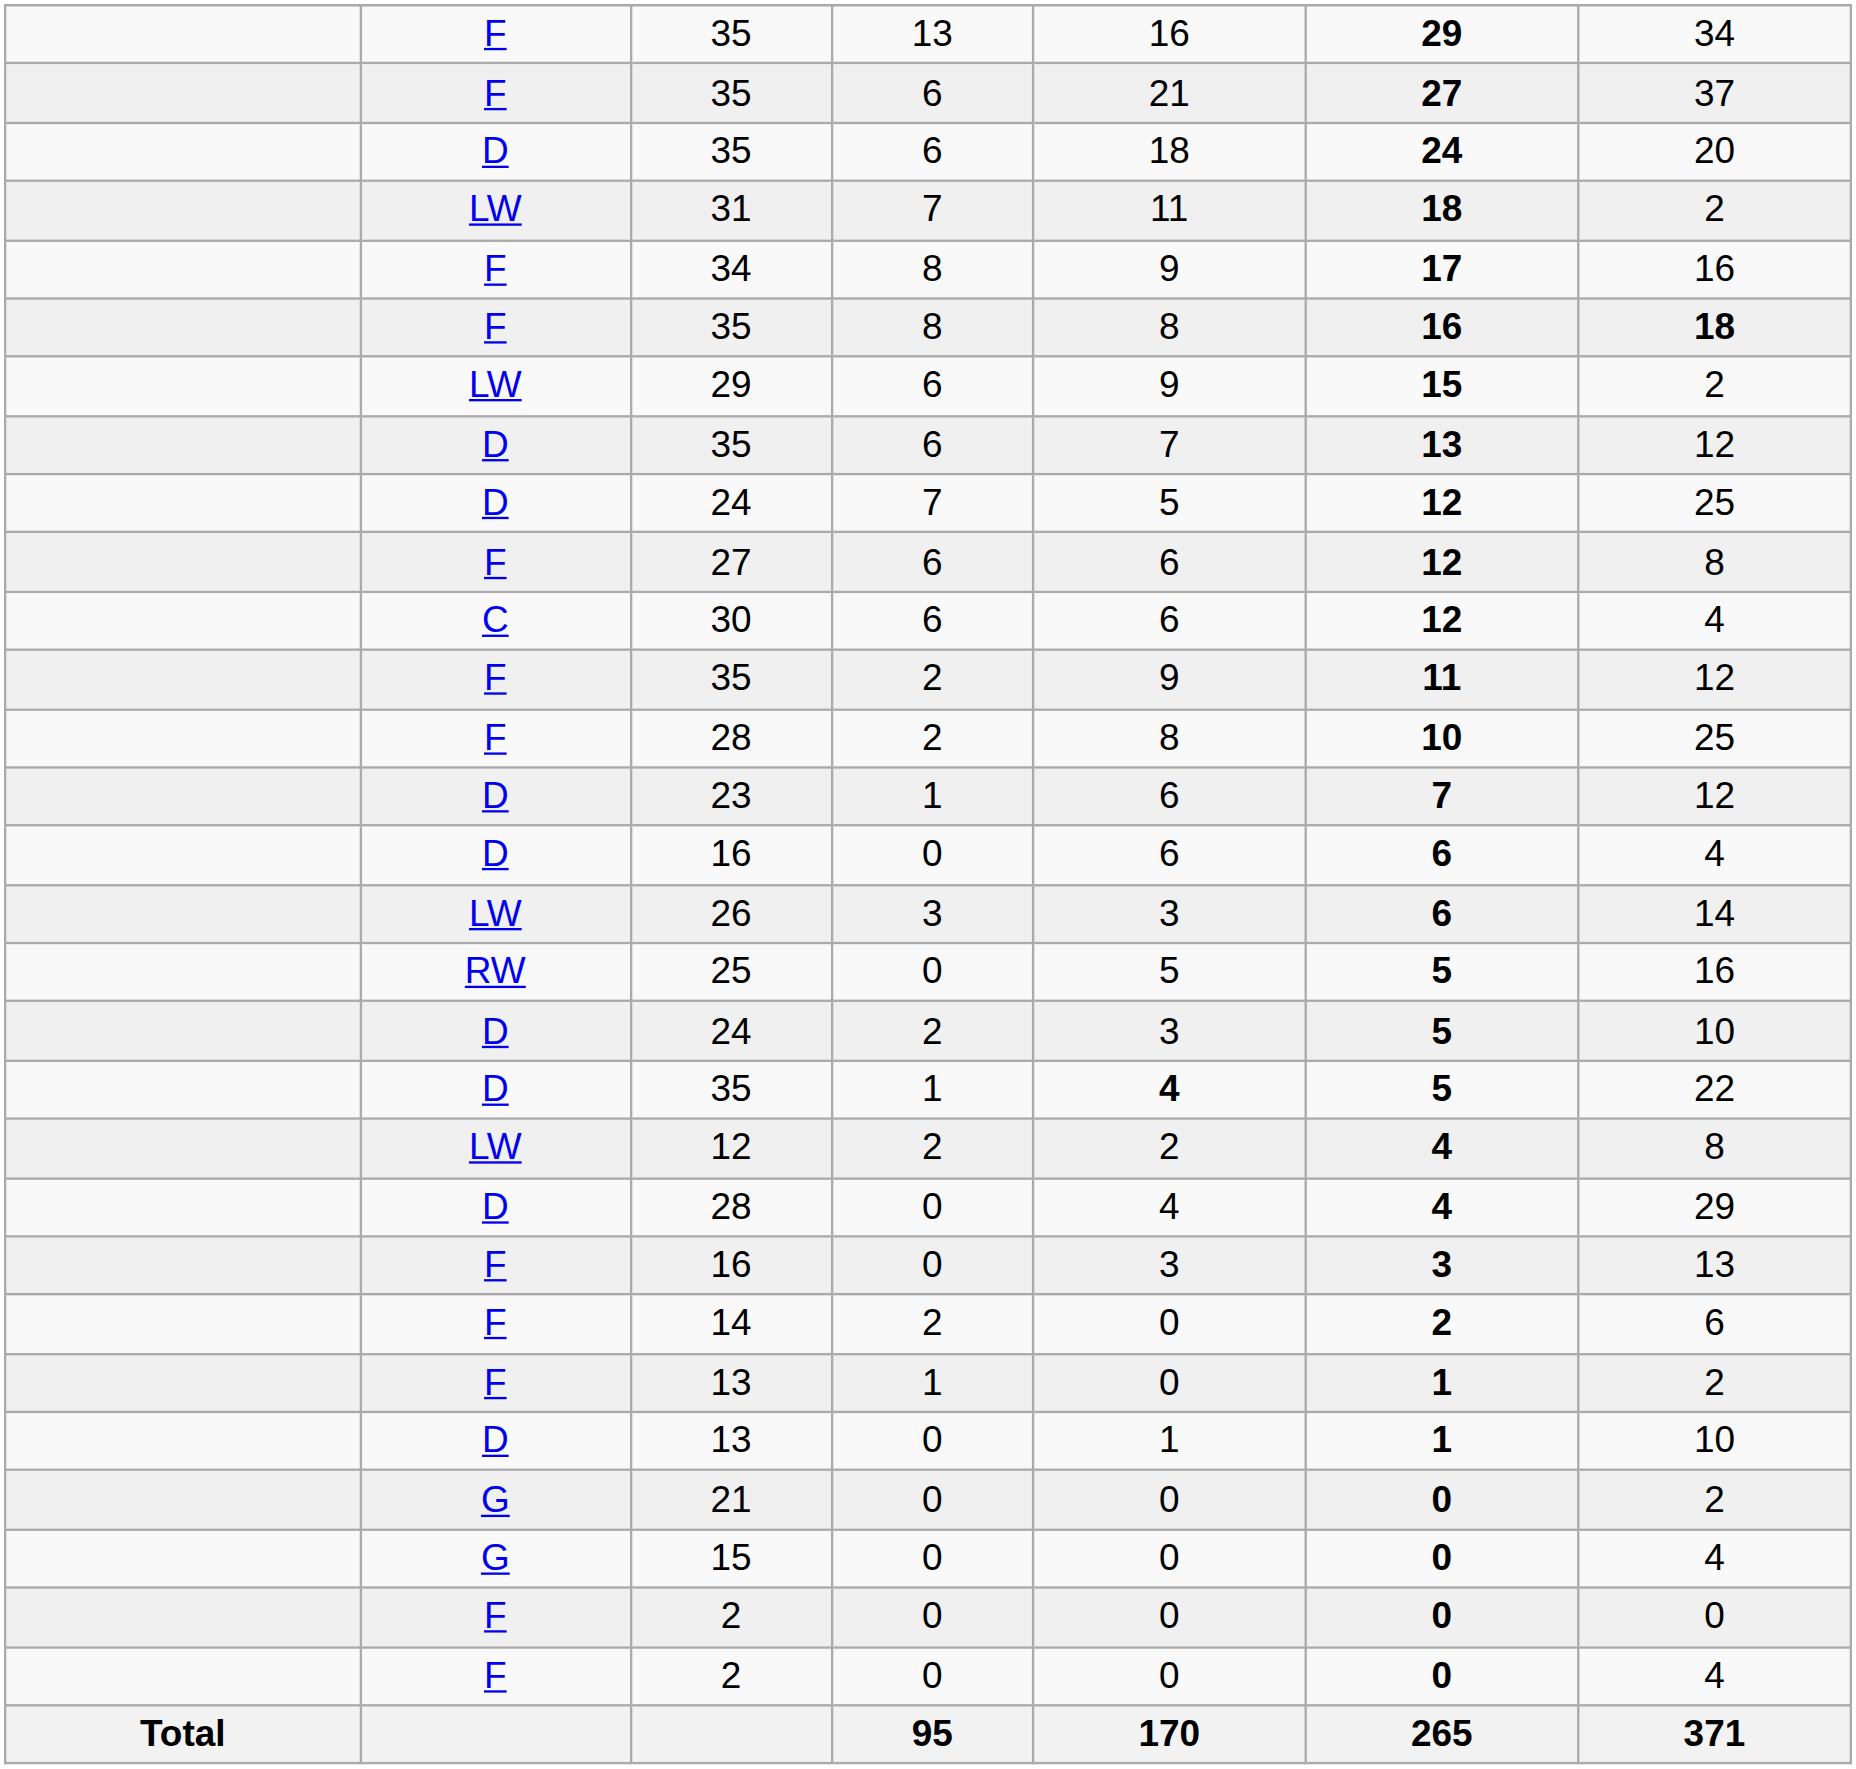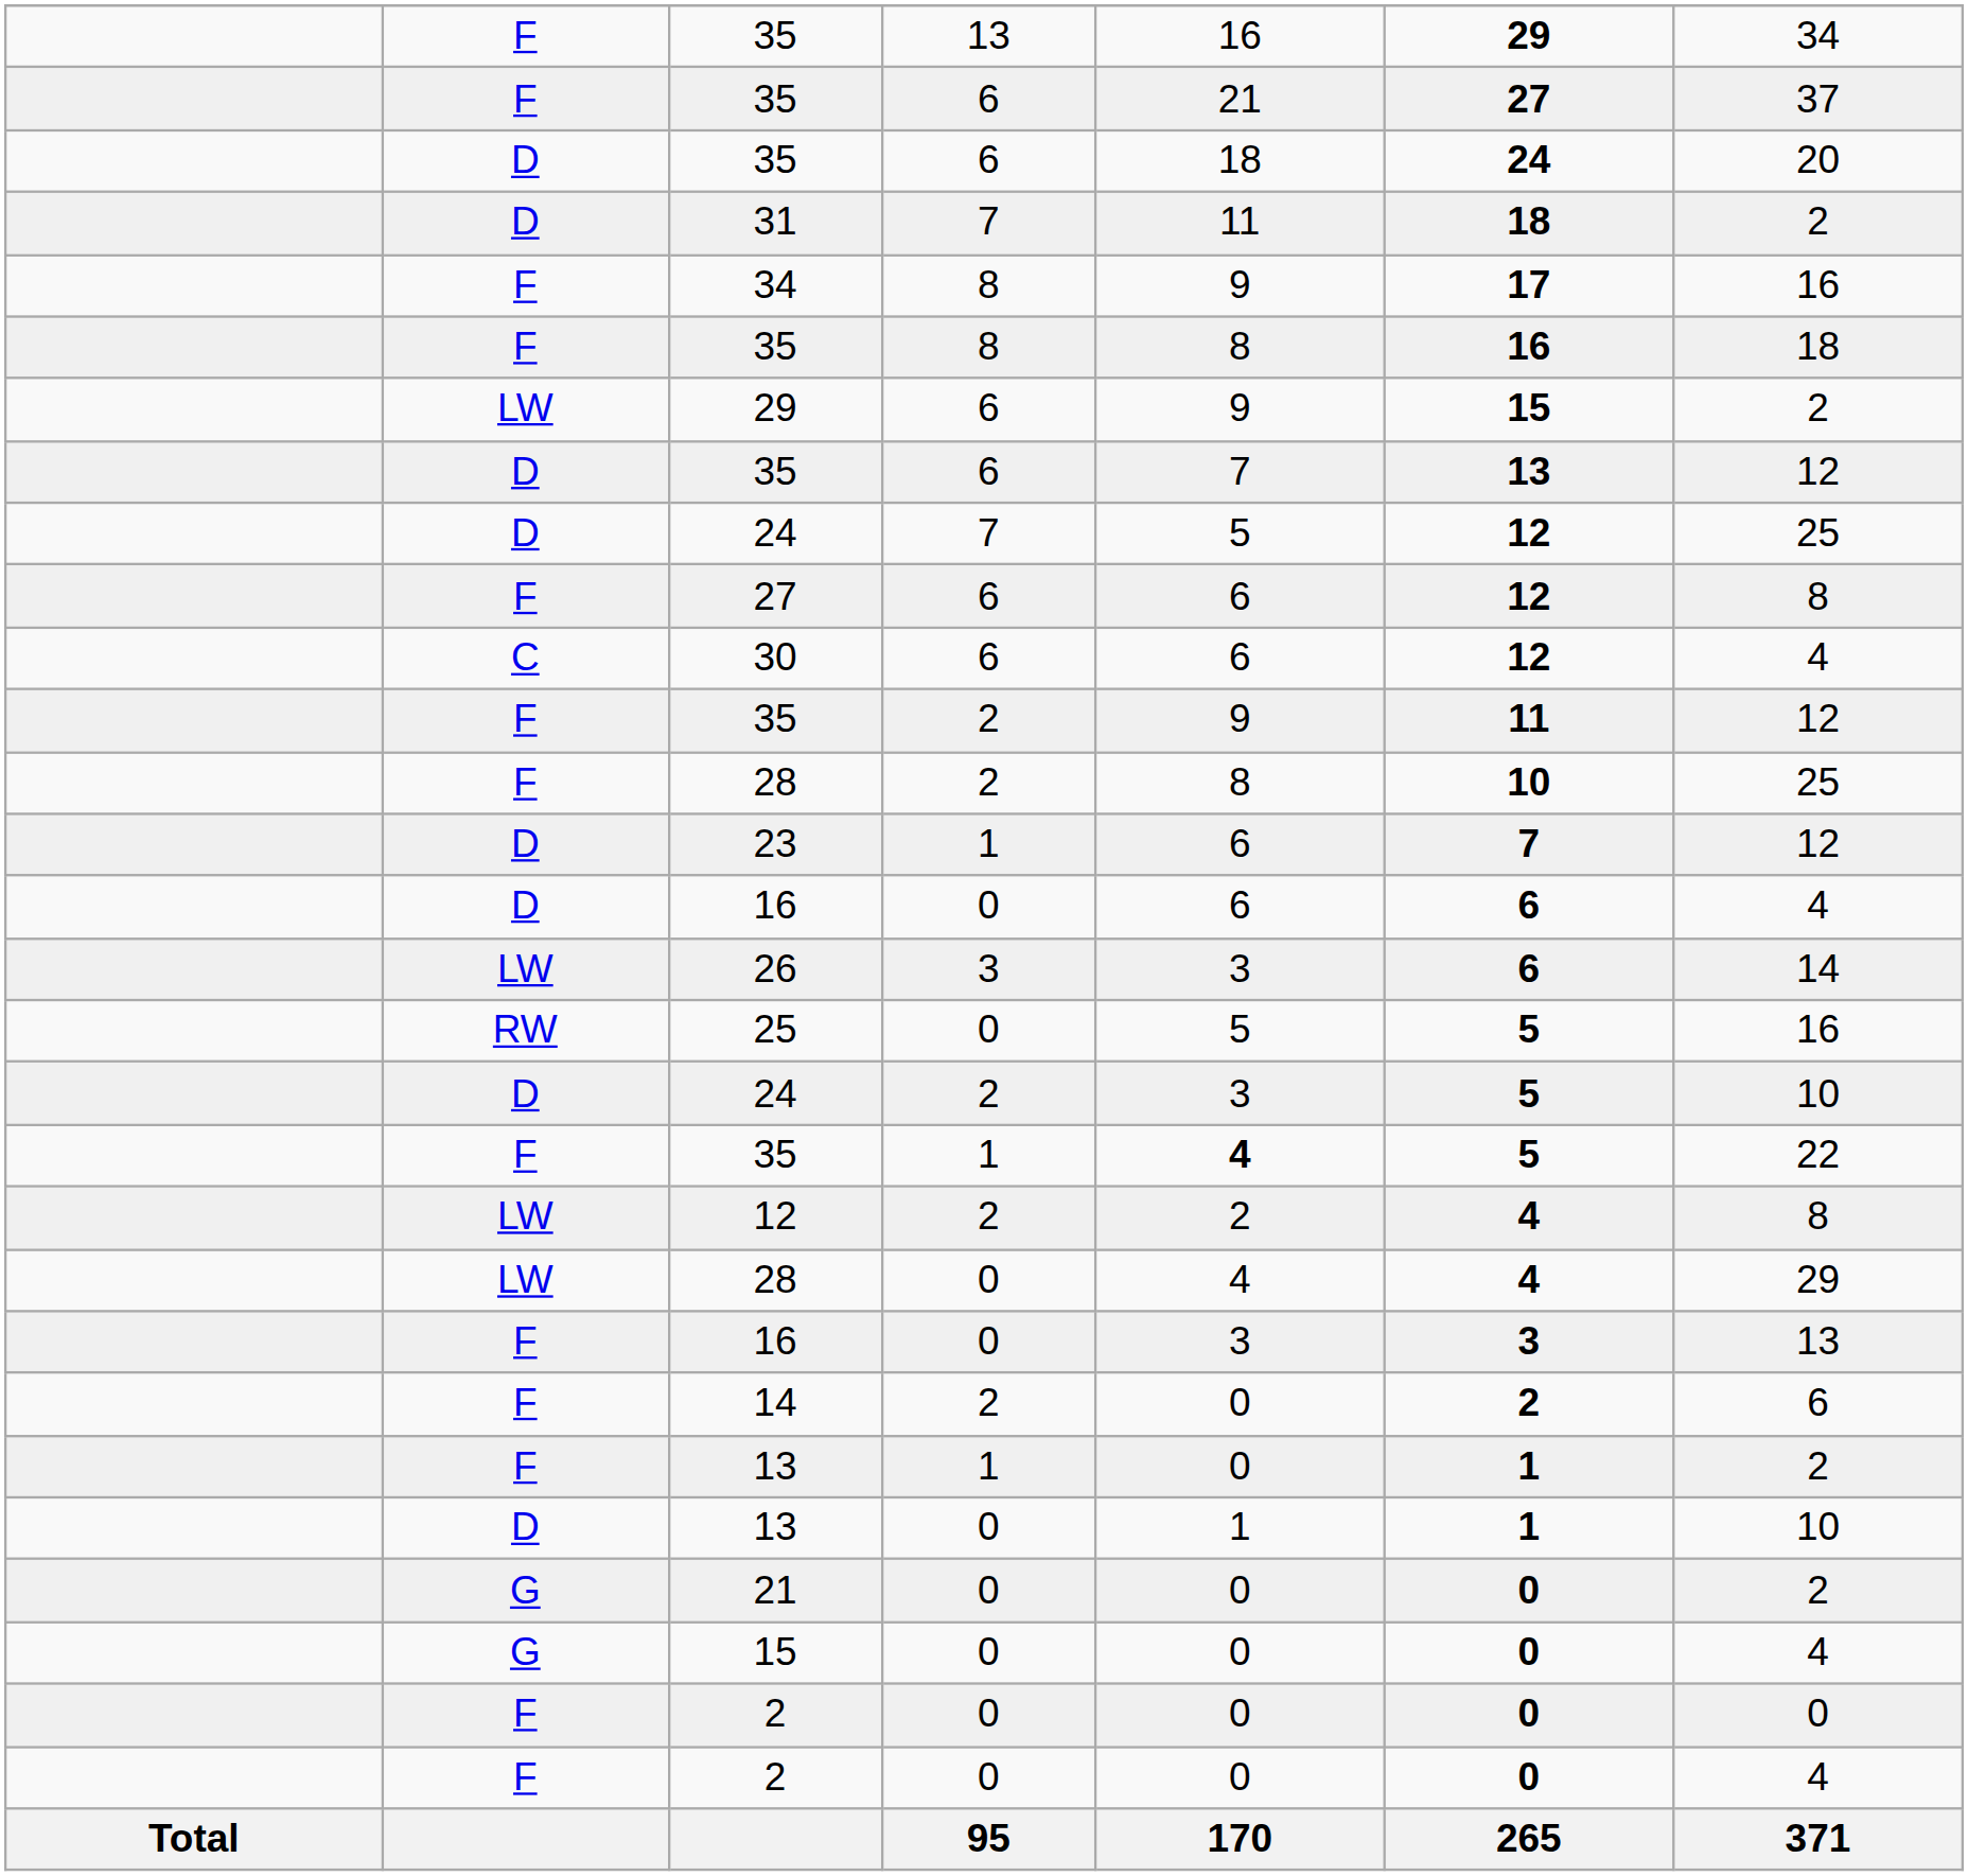 <table class="wikitable sortable" width =800>
 <tr align="center">
 </tr>
 <tr align="center" bgcolor="">
 <td></td>
 <td><a href='#'>F</a></td>
 <td>35</td>
 <td>13</td>
 <td>16</td>
 <td><strong>29</strong></td>
 <td>34</td>
 </tr>
 <tr align="center" bgcolor="f0f0f0">
 <td></td>
 <td><a href='#'>F</a></td>
 <td>35</td>
 <td>6</td>
 <td>21</td>
 <td><strong>27</strong></td>
 <td>37</td>
 </tr>
 <tr align="center" bgcolor="">
 <td></td>
 <td><a href='#'>D</a></td>
 <td>35</td>
 <td>6</td>
 <td>18</td>
 <td><strong>24</strong></td>
 <td>20</td>
 </tr>
 <tr align="center" bgcolor="f0f0f0">
 <td></td>
-<td><a href='#'>LW</a></td>
+<td><a href='#'>D</a></td>
 <td>31</td>
 <td>7</td>
 <td>11</td>
 <td><strong>18</strong></td>
 <td>2</td>
 </tr>
 <tr align="center" bgcolor="">
 <td></td>
 <td><a href='#'>F</a></td>
 <td>34</td>
 <td>8</td>
 <td>9</td>
 <td><strong>17</strong></td>
 <td>16</td>
 </tr>
 <tr align="center" bgcolor="f0f0f0">
 <td></td>
 <td><a href='#'>F</a></td>
 <td>35</td>
 <td>8</td>
 <td>8</td>
 <td><strong>16</strong></td>
-<td><strong>18</strong></td>
+<td>18</td>
 </tr>
 <tr align="center" bgcolor="">
 <td></td>
 <td><a href='#'>LW</a></td>
 <td>29</td>
 <td>6</td>
 <td>9</td>
 <td><strong>15</strong></td>
 <td>2</td>
 </tr>
 <tr align="center" bgcolor="f0f0f0">
 <td></td>
 <td><a href='#'>D</a></td>
 <td>35</td>
 <td>6</td>
 <td>7</td>
 <td><strong>13</strong></td>
 <td>12</td>
 </tr>
 <tr align="center" bgcolor="">
 <td></td>
 <td><a href='#'>D</a></td>
 <td>24</td>
 <td>7</td>
 <td>5</td>
 <td><strong>12</strong></td>
 <td>25</td>
 </tr>
 <tr align="center" bgcolor="f0f0f0">
 <td></td>
 <td><a href='#'>F</a></td>
 <td>27</td>
 <td>6</td>
 <td>6</td>
 <td><strong>12</strong></td>
 <td>8</td>
 </tr>
 <tr align="center" bgcolor="">
 <td></td>
 <td><a href='#'>C</a></td>
 <td>30</td>
 <td>6</td>
 <td>6</td>
 <td><strong>12</strong></td>
 <td>4</td>
 </tr>
 <tr align="center" bgcolor="f0f0f0">
 <td></td>
 <td><a href='#'>F</a></td>
 <td>35</td>
 <td>2</td>
 <td>9</td>
 <td><strong>11</strong></td>
 <td>12</td>
 </tr>
 <tr align="center" bgcolor="">
 <td></td>
 <td><a href='#'>F</a></td>
 <td>28</td>
 <td>2</td>
 <td>8</td>
 <td><strong>10</strong></td>
 <td>25</td>
 </tr>
 <tr align="center" bgcolor="f0f0f0">
 <td></td>
 <td><a href='#'>D</a></td>
 <td>23</td>
 <td>1</td>
 <td>6</td>
 <td><strong>7</strong></td>
 <td>12</td>
 </tr>
 <tr align="center" bgcolor="">
 <td></td>
 <td><a href='#'>D</a></td>
 <td>16</td>
 <td>0</td>
 <td>6</td>
 <td><strong>6</strong></td>
 <td>4</td>
 </tr>
 <tr align="center" bgcolor="f0f0f0">
 <td></td>
 <td><a href='#'>LW</a></td>
 <td>26</td>
 <td>3</td>
 <td>3</td>
 <td><strong>6</strong></td>
 <td>14</td>
 </tr>
 <tr align="center" bgcolor="">
 <td></td>
 <td><a href='#'>RW</a></td>
 <td>25</td>
 <td>0</td>
 <td>5</td>
 <td><strong>5</strong></td>
 <td>16</td>
 </tr>
 <tr align="center" bgcolor="f0f0f0">
 <td></td>
 <td><a href='#'>D</a></td>
 <td>24</td>
 <td>2</td>
 <td>3</td>
 <td><strong>5</strong></td>
 <td>10</td>
 </tr>
 <tr align="center" bgcolor="">
 <td></td>
-<td><a href='#'>D</a></td>
+<td><a href='#'>F</a></td>
 <td>35</td>
 <td>1</td>
 <td><strong>4</strong></td>
 <td><strong>5</strong></td>
 <td>22</td>
 </tr>
 <tr align="center" bgcolor="f0f0f0">
 <td></td>
 <td><a href='#'>LW</a></td>
 <td>12</td>
 <td>2</td>
 <td>2</td>
 <td><strong>4</strong></td>
 <td>8</td>
 </tr>
 <tr align="center" bgcolor="">
 <td></td>
-<td><a href='#'>D</a></td>
+<td><a href='#'>LW</a></td>
 <td>28</td>
 <td>0</td>
 <td>4</td>
 <td><strong>4</strong></td>
 <td>29</td>
 </tr>
 <tr align="center" bgcolor="f0f0f0">
 <td></td>
 <td><a href='#'>F</a></td>
 <td>16</td>
 <td>0</td>
 <td>3</td>
 <td><strong>3</strong></td>
 <td>13</td>
 </tr>
 <tr align="center" bgcolor="">
 <td></td>
 <td><a href='#'>F</a></td>
 <td>14</td>
 <td>2</td>
 <td>0</td>
 <td><strong>2</strong></td>
 <td>6</td>
 </tr>
 <tr align="center" bgcolor="f0f0f0">
 <td></td>
 <td><a href='#'>F</a></td>
 <td>13</td>
 <td>1</td>
 <td>0</td>
 <td><strong>1</strong></td>
 <td>2</td>
 </tr>
 <tr align="center" bgcolor="">
 <td></td>
 <td><a href='#'>D</a></td>
 <td>13</td>
 <td>0</td>
 <td>1</td>
 <td><strong>1</strong></td>
 <td>10</td>
 </tr>
 <tr align="center" bgcolor="f0f0f0">
 <td></td>
 <td><a href='#'>G</a></td>
 <td>21</td>
 <td>0</td>
 <td>0</td>
 <td><strong>0</strong></td>
 <td>2</td>
 </tr>
 <tr align="center" bgcolor="">
 <td></td>
 <td><a href='#'>G</a></td>
 <td>15</td>
 <td>0</td>
 <td>0</td>
 <td><strong>0</strong></td>
 <td>4</td>
 </tr>
 <tr align="center" bgcolor="f0f0f0">
 <td></td>
 <td><a href='#'>F</a></td>
 <td>2</td>
 <td>0</td>
 <td>0</td>
 <td><strong>0</strong></td>
 <td>0</td>
 </tr>
 <tr align="center" bgcolor="">
 <td></td>
 <td><a href='#'>F</a></td>
 <td>2</td>
 <td>0</td>
 <td>0</td>
 <td><strong>0</strong></td>
 <td>4</td>
 </tr>
 <tr>
 <th>Total</th>
 <th></th>
 <th></th>
 <th>95</th>
 <th>170</th>
 <th>265</th>
 <th>371</th>
 </tr>
 </table>
